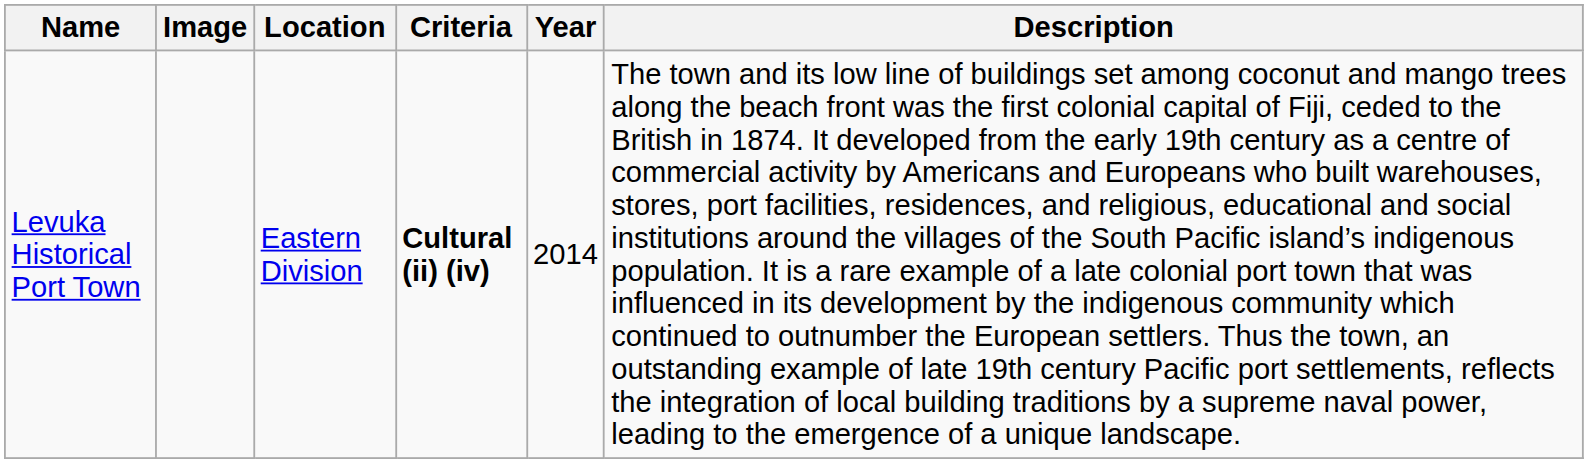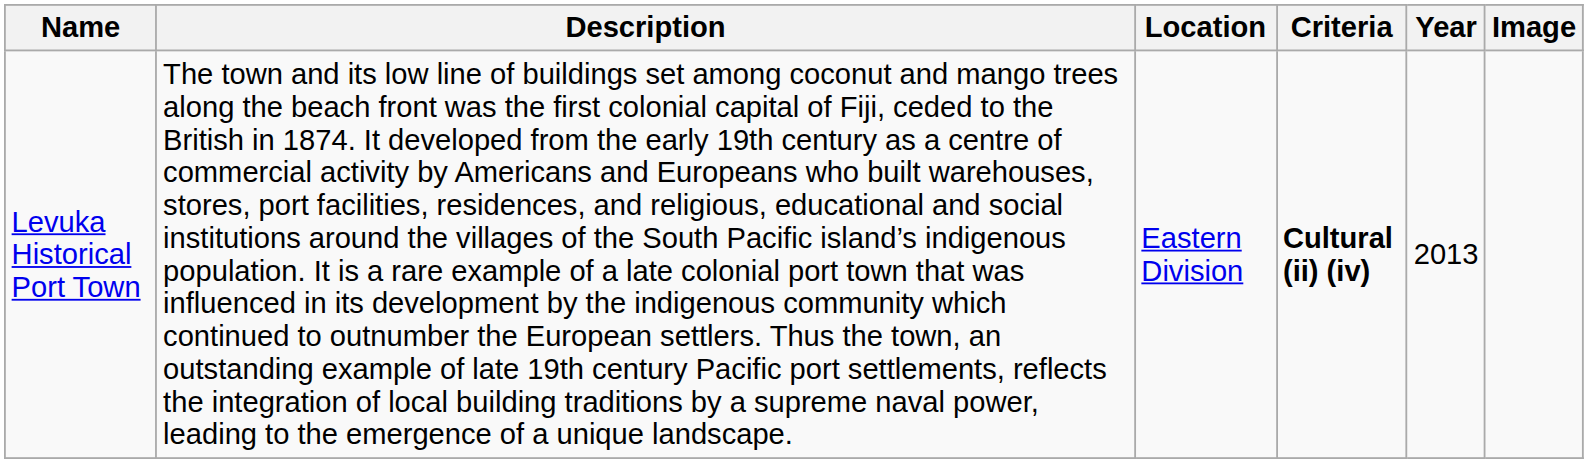 <table class="wikitable sortable">
 <tr>
 <th>Name</th>
-<th>Image</th>
+<th><strong>Description</strong></th>
 <th>Location</th>
 <th>Criteria</th>
 <th>Year</th>
-<th><strong>Description</strong></th>
+<th>Image</th>
 </tr>
 <tr>
 <td><a href='#'>Levuka Historical Port Town</a></td>
-<td></td>
+<td>The town and its low line of buildings set among coconut and mango trees along the beach front was the first colonial capital of Fiji, ceded to the British in 1874. It developed from the early 19th century as a centre of commercial activity by Americans and Europeans who built warehouses, stores, port facilities, residences, and religious, educational and social institutions around the villages of the South Pacific island’s indigenous population. It is a rare example of a late colonial port town that was influenced in its development by the indigenous community which continued to outnumber the European settlers. Thus the town, an outstanding example of late 19th century Pacific port settlements, reflects the integration of local building traditions by a supreme naval power, leading to the emergence of a unique landscape.</td>
 <td><a href='#'>Eastern Division</a><br></td>
 <td><strong>Cultural (ii) (iv)</strong></td>
-<td>2014</td>
-<td>The town and its low line of buildings set among coconut and mango trees along the beach front was the first colonial capital of Fiji, ceded to the British in 1874. It developed from the early 19th century as a centre of commercial activity by Americans and Europeans who built warehouses, stores, port facilities, residences, and religious, educational and social institutions around the villages of the South Pacific island’s indigenous population. It is a rare example of a late colonial port town that was influenced in its development by the indigenous community which continued to outnumber the European settlers. Thus the town, an outstanding example of late 19th century Pacific port settlements, reflects the integration of local building traditions by a supreme naval power, leading to the emergence of a unique landscape.</td>
+<td>2013</td>
+<td></td>
 </tr>
 </table>
